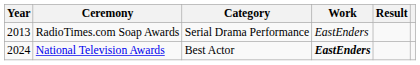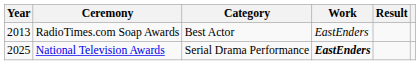 <table class="wikitable">
 <tr>
 <th>Year</th>
 <th>Ceremony</th>
 <th>Category</th>
 <th>Work</th>
 <th>Result</th>
 <th></th>
 </tr>
 <tr>
 <td>2013</td>
 <td>RadioTimes.com Soap Awards</td>
-<td>Serial Drama Performance</td>
+<td>Best Actor</td>
 <td><em>EastEnders</em></td>
 <td></td>
 <td align="center"></td>
 </tr>
 <tr>
-<td>2024</td>
+<td>2025</td>
 <td><a href='#'>National Television Awards</a></td>
-<td>Best Actor</td>
+<td>Serial Drama Performance</td>
 <td><strong><em>EastEnders</em></strong></td>
 <td></td>
 <td align="center"></td>
 </tr>
 </table>
